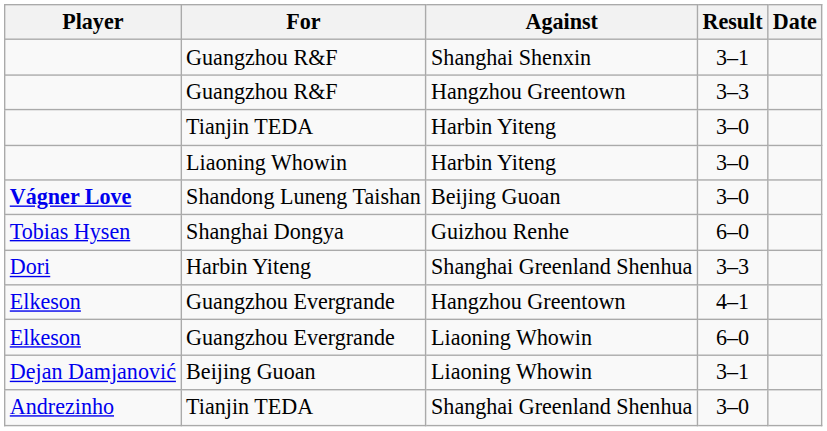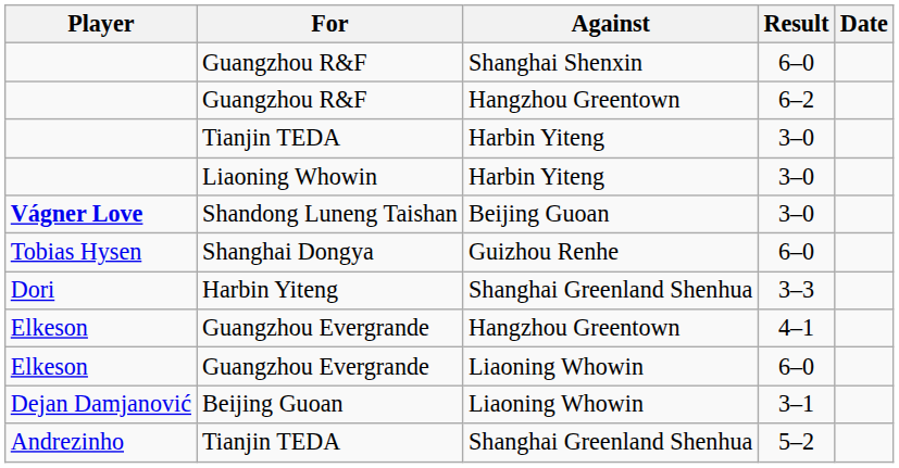 <table class="wikitable sortable">
 <tr>
 <th>Player</th>
 <th>For</th>
 <th>Against</th>
 <th align=center>Result</th>
 <th>Date</th>
 </tr>
 <tr>
 <td> </td>
 <td>Guangzhou R&F</td>
 <td>Shanghai Shenxin</td>
-<td align="center">3–1</td>
+<td align="center">6–0</td>
 <td></td>
 </tr>
 <tr>
 <td> </td>
 <td>Guangzhou R&F</td>
 <td>Hangzhou Greentown</td>
-<td align="center">3–3</td>
+<td align="center">6–2</td>
 <td></td>
 </tr>
 <tr>
 <td> </td>
 <td>Tianjin TEDA</td>
 <td>Harbin Yiteng</td>
 <td align="center">3–0</td>
 <td></td>
 </tr>
 <tr>
 <td> </td>
 <td>Liaoning Whowin</td>
 <td>Harbin Yiteng</td>
 <td align="center">3–0</td>
 <td></td>
 </tr>
 <tr>
 <td><strong> <a href='#'>Vágner Love</a></strong></td>
 <td>Shandong Luneng Taishan</td>
 <td>Beijing Guoan</td>
 <td align="center">3–0</td>
 <td></td>
 </tr>
 <tr>
 <td> <a href='#'>Tobias Hysen</a></td>
 <td>Shanghai Dongya</td>
 <td>Guizhou Renhe</td>
 <td align="center">6–0</td>
 <td></td>
 </tr>
 <tr>
 <td> <a href='#'>Dori</a></td>
 <td>Harbin Yiteng</td>
 <td>Shanghai Greenland Shenhua</td>
 <td align="center">3–3</td>
 <td></td>
 </tr>
 <tr>
 <td> <a href='#'>Elkeson</a></td>
 <td>Guangzhou Evergrande</td>
 <td>Hangzhou Greentown</td>
 <td align="center">4–1</td>
 <td></td>
 </tr>
 <tr>
 <td> <a href='#'>Elkeson</a></td>
 <td>Guangzhou Evergrande</td>
 <td>Liaoning Whowin</td>
 <td align="center">6–0</td>
 <td></td>
 </tr>
 <tr>
 <td> <a href='#'>Dejan Damjanović</a></td>
 <td>Beijing Guoan</td>
 <td>Liaoning Whowin</td>
 <td align="center">3–1</td>
 <td></td>
 </tr>
 <tr>
 <td> <a href='#'>Andrezinho</a></td>
 <td>Tianjin TEDA</td>
 <td>Shanghai Greenland Shenhua</td>
-<td align="center">3–0</td>
+<td align="center">5–2</td>
 <td></td>
 </tr>
 </table>
